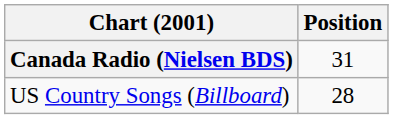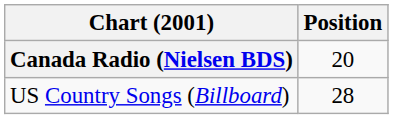 <table class="wikitable plainrowheaders sortable">
 <tr>
 <th scope="col">Chart (2001)</th>
 <th scope="col">Position</th>
 </tr>
 <tr>
 <th scope="row">Canada Radio (<a href='#'>Nielsen BDS</a>)</th>
-<td align="center">31</td>
+<td align="center">20</td>
 </tr>
 <tr>
 <td>US <a href='#'>Country Songs</a> (<em><a href='#'>Billboard</a></em>)</td>
 <td align="center">28</td>
 </tr>
 </table>
